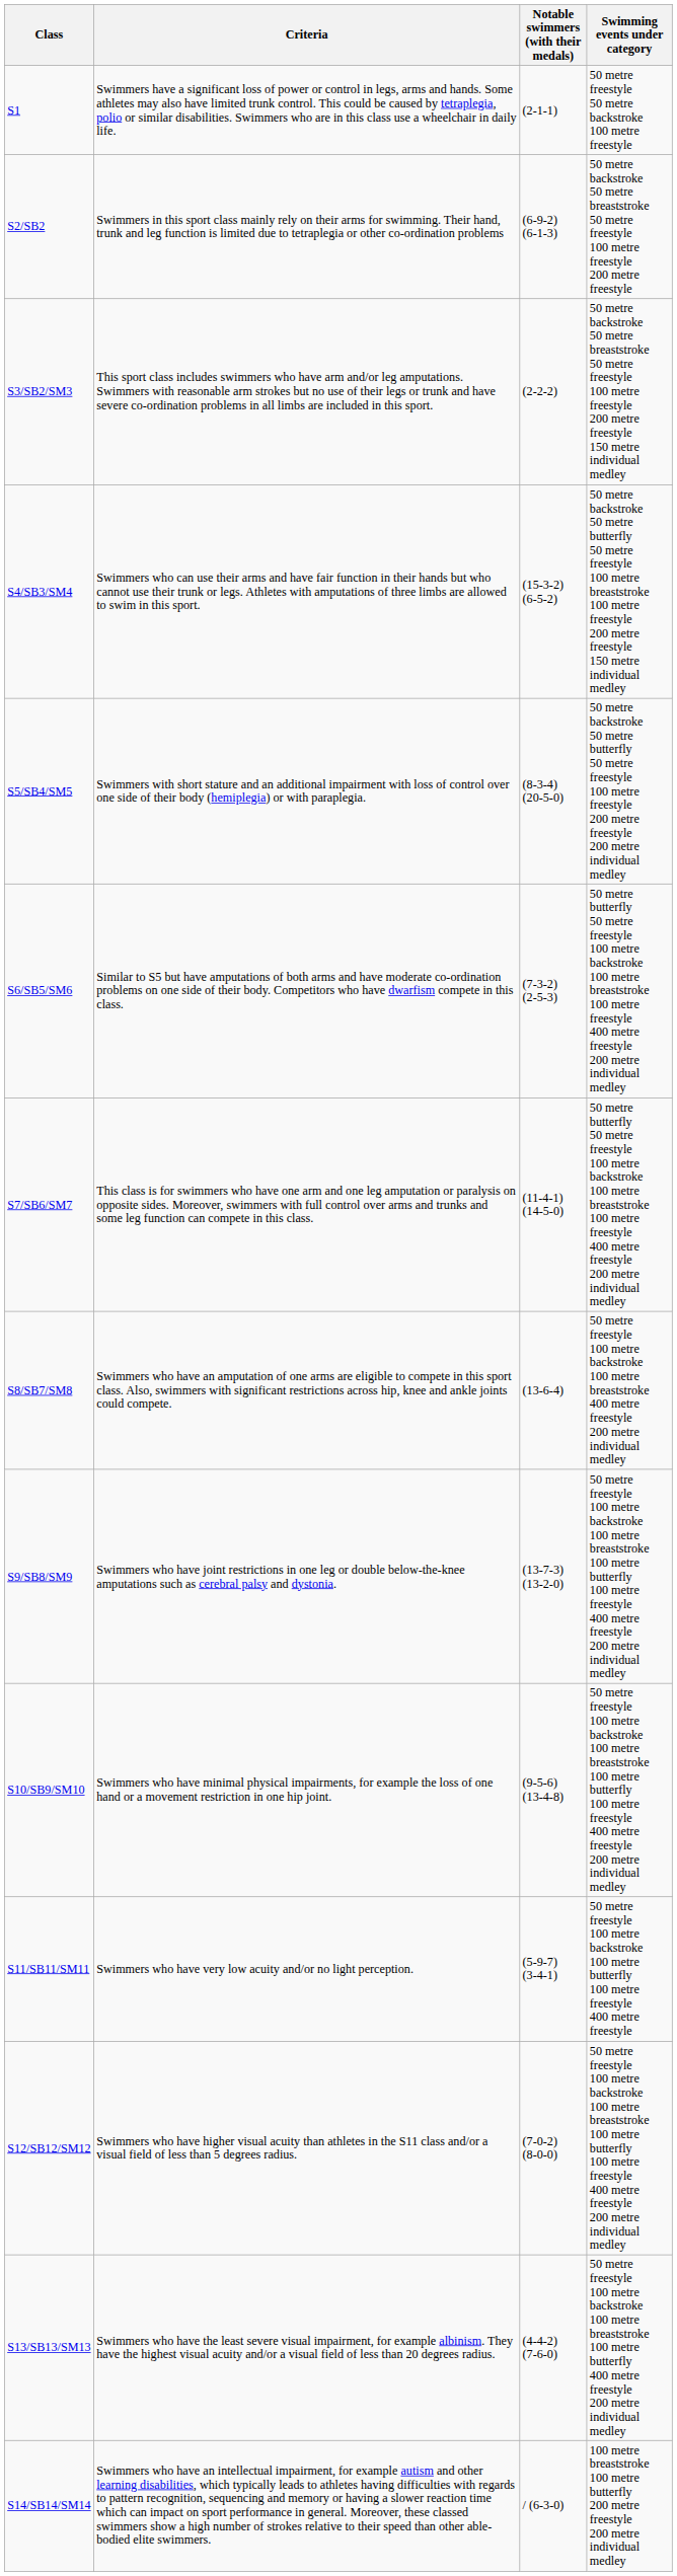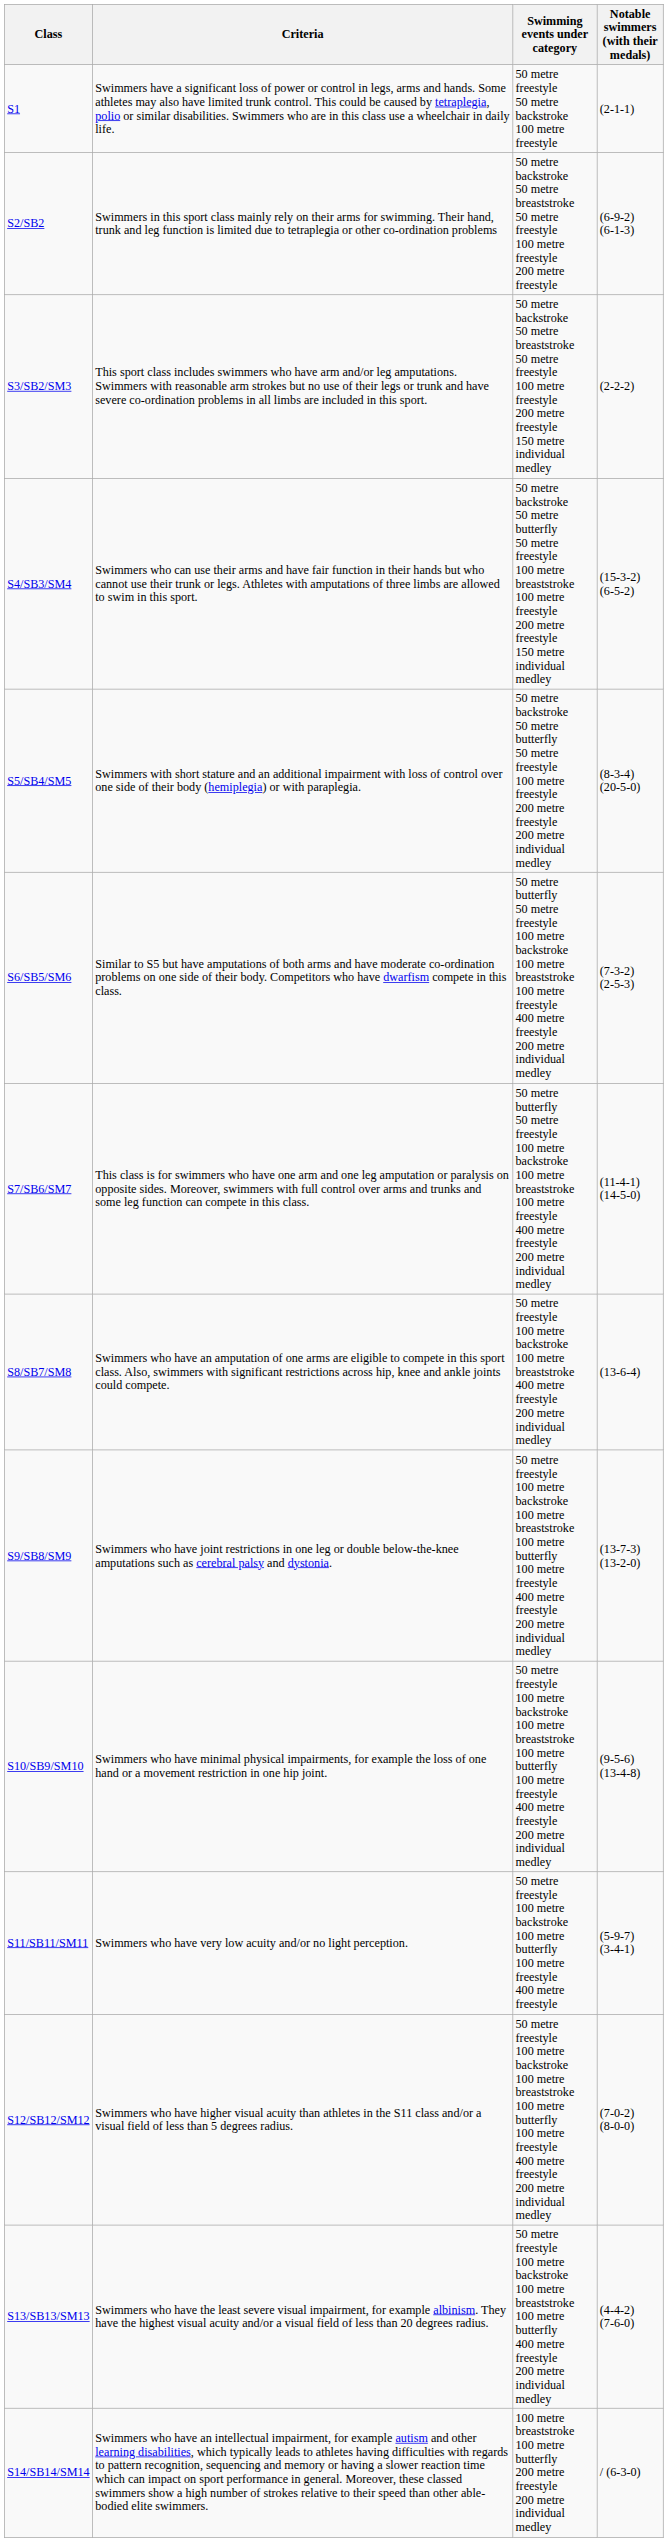 <table class="wikitable">
 <tr>
 <th>Class</th>
 <th>Criteria</th>
+<th>Swimming events under category</th>
 <th>Notable swimmers <br>(with their medals)</th>
-<th>Swimming events under category</th>
 </tr>
 <tr>
 <td><a href='#'>S1</a></td>
 <td>Swimmers have a significant loss of power or control in legs, arms and hands. Some athletes may also have limited trunk control. This could be caused by <a href='#'>tetraplegia</a>, <a href='#'>polio</a> or similar disabilities. Swimmers who are in this class use a wheelchair in daily life.</td>
+<td>50 metre freestyle<br> 50 metre backstroke<br> 100 metre freestyle</td>
 <td> (2-1-1)</td>
-<td>50 metre freestyle<br> 50 metre backstroke<br> 100 metre freestyle</td>
 </tr>
 <tr>
 <td><a href='#'>S2/SB2</a></td>
 <td>Swimmers in this sport class mainly rely on their arms for swimming. Their hand, trunk and leg function is limited due to tetraplegia or other co-ordination problems</td>
+<td>50 metre backstroke<br> 50 metre breaststroke<br> 50 metre freestyle<br> 100 metre freestyle<br> 200 metre freestyle</td>
 <td> (6-9-2)<br>  (6-1-3)</td>
-<td>50 metre backstroke<br> 50 metre breaststroke<br> 50 metre freestyle<br> 100 metre freestyle<br> 200 metre freestyle</td>
 </tr>
 <tr>
 <td><a href='#'>S3/SB2/SM3</a></td>
 <td>This sport class includes swimmers who have arm and/or leg amputations. Swimmers with reasonable arm strokes but no use of their legs or trunk and have severe co-ordination problems in all limbs are included in this sport.</td>
+<td>50 metre backstroke<br> 50 metre breaststroke<br> 50 metre freestyle<br> 100 metre freestyle<br> 200 metre freestyle<br> 150 metre individual medley</td>
 <td> (2-2-2)</td>
-<td>50 metre backstroke<br> 50 metre breaststroke<br> 50 metre freestyle<br> 100 metre freestyle<br> 200 metre freestyle<br> 150 metre individual medley</td>
 </tr>
 <tr>
 <td><a href='#'>S4/SB3/SM4</a></td>
 <td>Swimmers who can use their arms and have fair function in their hands but who cannot use their trunk or legs. Athletes with amputations of three limbs are allowed to swim in this sport.</td>
+<td>50 metre backstroke<br> 50 metre butterfly<br> 50 metre freestyle<br> 100 metre breaststroke <br> 100 metre freestyle<br> 200 metre freestyle<br> 150 metre individual medley</td>
 <td> (15-3-2)<br>  (6-5-2)</td>
-<td>50 metre backstroke<br> 50 metre butterfly<br> 50 metre freestyle<br> 100 metre breaststroke <br> 100 metre freestyle<br> 200 metre freestyle<br> 150 metre individual medley</td>
 </tr>
 <tr>
 <td><a href='#'>S5/SB4/SM5</a></td>
 <td>Swimmers with short stature and an additional impairment with loss of control over one side of their body (<a href='#'>hemiplegia</a>) or with paraplegia.</td>
+<td>50 metre backstroke<br> 50 metre butterfly<br> 50 metre freestyle<br> 100 metre freestyle<br> 200 metre freestyle<br> 200 metre individual medley</td>
 <td> (8-3-4)<br>  (20-5-0)</td>
-<td>50 metre backstroke<br> 50 metre butterfly<br> 50 metre freestyle<br> 100 metre freestyle<br> 200 metre freestyle<br> 200 metre individual medley</td>
 </tr>
 <tr>
 <td><a href='#'>S6/SB5/SM6</a></td>
 <td>Similar to S5 but have amputations of both arms and have moderate co-ordination problems on one side of their body. Competitors who have <a href='#'>dwarfism</a> compete in this class.</td>
+<td>50 metre butterfly<br> 50 metre freestyle<br> 100 metre backstroke<br> 100 metre breaststroke<br> 100 metre freestyle<br> 400 metre freestyle<br> 200 metre individual medley</td>
 <td> (7-3-2)<br>  (2-5-3)</td>
-<td>50 metre butterfly<br> 50 metre freestyle<br> 100 metre backstroke<br> 100 metre breaststroke<br> 100 metre freestyle<br> 400 metre freestyle<br> 200 metre individual medley</td>
 </tr>
 <tr>
 <td><a href='#'>S7/SB6/SM7</a></td>
 <td>This class is for swimmers who have one arm and one leg amputation or paralysis on opposite sides. Moreover, swimmers with full control over arms and trunks and some leg function can compete in this class.</td>
+<td>50 metre butterfly<br> 50 metre freestyle<br> 100 metre backstroke<br> 100 metre breaststroke<br> 100 metre freestyle<br> 400 metre freestyle<br> 200 metre individual medley</td>
 <td> (11-4-1) <br>  (14-5-0)</td>
-<td>50 metre butterfly<br> 50 metre freestyle<br> 100 metre backstroke<br> 100 metre breaststroke<br> 100 metre freestyle<br> 400 metre freestyle<br> 200 metre individual medley</td>
 </tr>
 <tr>
 <td><a href='#'>S8/SB7/SM8</a></td>
 <td>Swimmers who have an amputation of one arms are eligible to compete in this sport class. Also, swimmers with significant restrictions across hip, knee and ankle joints could compete.</td>
+<td>50 metre freestyle<br> 100 metre backstroke<br> 100 metre breaststroke<br> 400 metre freestyle<br> 200 metre individual medley</td>
 <td> (13-6-4)</td>
-<td>50 metre freestyle<br> 100 metre backstroke<br> 100 metre breaststroke<br> 400 metre freestyle<br> 200 metre individual medley</td>
 </tr>
 <tr>
 <td><a href='#'>S9/SB8/SM9</a></td>
 <td>Swimmers who have joint restrictions in one leg or double below-the-knee amputations such as <a href='#'>cerebral palsy</a> and <a href='#'>dystonia</a>.</td>
+<td>50 metre freestyle<br> 100 metre backstroke<br> 100 metre breaststroke<br> 100 metre butterfly<br> 100 metre freestyle<br> 400 metre freestyle<br> 200 metre individual medley</td>
 <td> (13-7-3)<br>  (13-2-0)</td>
-<td>50 metre freestyle<br> 100 metre backstroke<br> 100 metre breaststroke<br> 100 metre butterfly<br> 100 metre freestyle<br> 400 metre freestyle<br> 200 metre individual medley</td>
 </tr>
 <tr>
 <td><a href='#'>S10/SB9/SM10</a></td>
 <td>Swimmers who have minimal physical impairments, for example the loss of one hand or a movement restriction in one hip joint.</td>
+<td>50 metre freestyle<br> 100 metre backstroke<br> 100 metre breaststroke<br> 100 metre butterfly<br> 100 metre freestyle<br> 400 metre freestyle<br> 200 metre individual medley</td>
 <td> (9-5-6)<br>  (13-4-8)</td>
-<td>50 metre freestyle<br> 100 metre backstroke<br> 100 metre breaststroke<br> 100 metre butterfly<br> 100 metre freestyle<br> 400 metre freestyle<br> 200 metre individual medley</td>
 </tr>
 <tr>
 <td><a href='#'>S11/SB11/SM11</a></td>
 <td>Swimmers who have very low acuity and/or no light perception.</td>
+<td>50 metre freestyle<br> 100 metre backstroke<br> 100 metre butterfly<br> 100 metre freestyle<br> 400 metre freestyle</td>
 <td> (5-9-7)<br>  (3-4-1)</td>
-<td>50 metre freestyle<br> 100 metre backstroke<br> 100 metre butterfly<br> 100 metre freestyle<br> 400 metre freestyle</td>
 </tr>
 <tr>
 <td><a href='#'>S12/SB12/SM12</a></td>
 <td>Swimmers who have higher visual acuity than athletes in the S11 class and/or a visual field of less than 5 degrees radius.</td>
+<td>50 metre freestyle<br> 100 metre backstroke<br> 100 metre breaststroke<br> 100 metre butterfly<br>100 metre freestyle<br> 400 metre freestyle<br> 200 metre individual medley</td>
 <td> (7-0-2)<br>  (8-0-0)</td>
-<td>50 metre freestyle<br> 100 metre backstroke<br> 100 metre breaststroke<br> 100 metre butterfly<br>100 metre freestyle<br> 400 metre freestyle<br> 200 metre individual medley</td>
 </tr>
 <tr>
 <td><a href='#'>S13/SB13/SM13</a></td>
 <td>Swimmers who have the least severe visual impairment, for example <a href='#'>albinism</a>. They have the highest visual acuity and/or a visual field of less than 20 degrees radius.</td>
+<td>50 metre freestyle<br> 100 metre backstroke<br> 100 metre breaststroke<br> 100 metre butterfly<br> 400 metre freestyle<br> 200 metre individual medley</td>
 <td> (4-4-2)<br>  (7-6-0)</td>
-<td>50 metre freestyle<br> 100 metre backstroke<br> 100 metre breaststroke<br> 100 metre butterfly<br> 400 metre freestyle<br> 200 metre individual medley</td>
 </tr>
 <tr>
 <td><a href='#'>S14/SB14/SM14</a></td>
 <td>Swimmers who have an intellectual impairment, for example <a href='#'>autism</a> and other <a href='#'>learning disabilities</a>, which typically leads to athletes having difficulties with regards to pattern recognition, sequencing and memory or having a slower reaction time which can impact on sport performance in general. Moreover, these classed swimmers show a high number of strokes relative to their speed than other able-bodied elite swimmers.</td>
+<td>100 metre breaststroke<br> 100 metre butterfly<br> 200 metre freestyle<br> 200 metre individual medley</td>
 <td>/ (6-3-0)</td>
-<td>100 metre breaststroke<br> 100 metre butterfly<br> 200 metre freestyle<br> 200 metre individual medley</td>
 </tr>
 </table>
